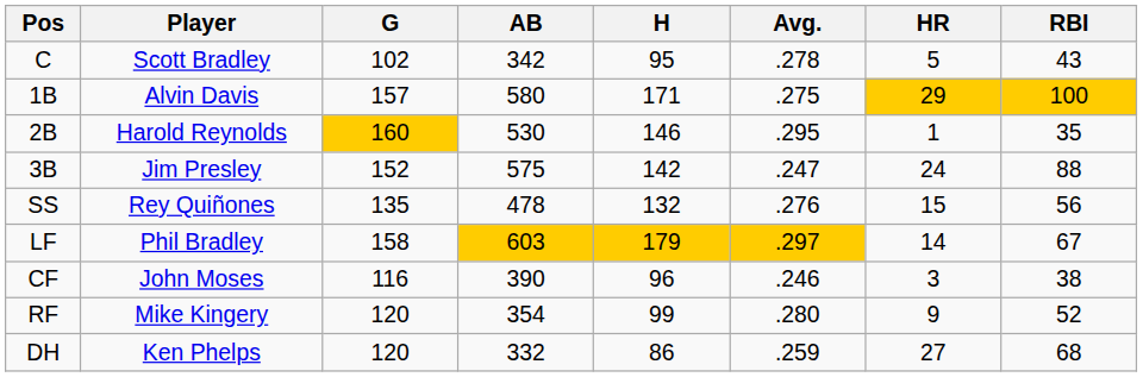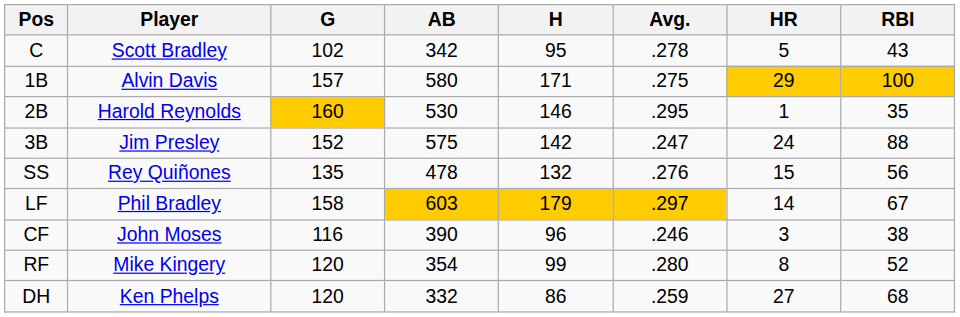 <table class="wikitable sortable">
 <tr>
 <th bgcolor="#DDDDFF" width="5%">Pos</th>
 <th bgcolor="#DDDDFF" width="16%">Player</th>
 <th bgcolor="#DDDDFF" width="9%">G</th>
 <th bgcolor="#DDDDFF" width="9%">AB</th>
 <th bgcolor="#DDDDFF" width="9%">H</th>
 <th bgcolor="#DDDDFF" width="9%">Avg.</th>
 <th bgcolor="#DDDDFF" width="9%">HR</th>
 <th bgcolor="#DDDDFF" width="9%">RBI</th>
 </tr>
 <tr align="center">
 <td>C</td>
 <td><a href='#'>Scott Bradley</a></td>
 <td>102</td>
 <td>342</td>
 <td>95</td>
 <td>.278</td>
 <td>5</td>
 <td>43</td>
 </tr>
 <tr align="center">
 <td>1B</td>
 <td><a href='#'>Alvin Davis</a></td>
 <td>157</td>
 <td>580</td>
 <td>171</td>
 <td>.275</td>
 <td bgcolor="FFCC00">29</td>
 <td bgcolor="FFCC00">100</td>
 </tr>
 <tr align="center">
 <td>2B</td>
 <td><a href='#'>Harold Reynolds</a></td>
 <td bgcolor="FFCC00">160</td>
 <td>530</td>
 <td>146</td>
 <td>.295</td>
 <td>1</td>
 <td>35</td>
 </tr>
 <tr align="center">
 <td>3B</td>
 <td><a href='#'>Jim Presley</a></td>
 <td>152</td>
 <td>575</td>
 <td>142</td>
 <td>.247</td>
 <td>24</td>
 <td>88</td>
 </tr>
 <tr align="center">
 <td>SS</td>
 <td><a href='#'>Rey Quiñones</a></td>
 <td>135</td>
 <td>478</td>
 <td>132</td>
 <td>.276</td>
 <td>15</td>
 <td>56</td>
 </tr>
 <tr align="center">
 <td>LF</td>
 <td><a href='#'>Phil Bradley</a></td>
 <td>158</td>
 <td bgcolor="FFCC00">603</td>
 <td bgcolor="FFCC00">179</td>
 <td bgcolor="FFCC00">.297</td>
 <td>14</td>
 <td>67</td>
 </tr>
 <tr align="center">
 <td>CF</td>
 <td><a href='#'>John Moses</a></td>
 <td>116</td>
 <td>390</td>
 <td>96</td>
 <td>.246</td>
 <td>3</td>
 <td>38</td>
 </tr>
 <tr align="center">
 <td>RF</td>
 <td><a href='#'>Mike Kingery</a></td>
 <td>120</td>
 <td>354</td>
 <td>99</td>
 <td>.280</td>
-<td>9</td>
+<td>8</td>
 <td>52</td>
 </tr>
 <tr align="center">
 <td>DH</td>
 <td><a href='#'>Ken Phelps</a></td>
 <td>120</td>
 <td>332</td>
 <td>86</td>
 <td>.259</td>
 <td>27</td>
 <td>68</td>
 </tr>
 </table>
